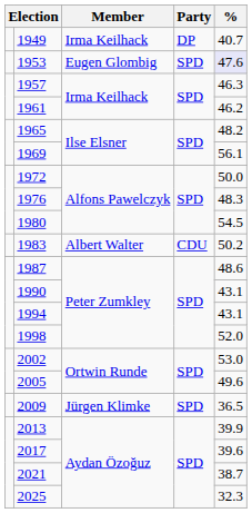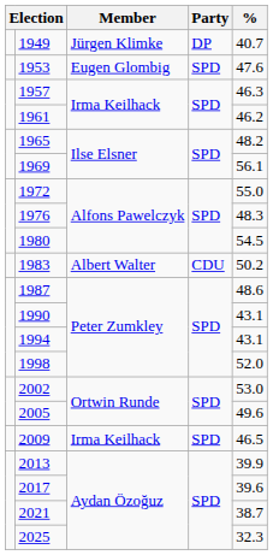 <table class=wikitable>
 <tr>
 <th colspan=2>Election</th>
 <th>Member</th>
 <th>Party</th>
 <th>%</th>
 </tr>
 <tr>
 <td bgcolor=></td>
 <td><a href='#'>1949</a></td>
-<td><a href='#'>Irma Keilhack</a></td>
+<td><a href='#'>Jürgen Klimke</a></td>
 <td><a href='#'>DP</a></td>
 <td align=right>40.7</td>
 </tr>
 <tr>
 <td bgcolor=></td>
 <td><a href='#'>1953</a></td>
 <td><a href='#'>Eugen Glombig</a></td>
 <td><a href='#'>SPD</a></td>
-<td align=right style="background: lavender;">47.6</td>
+<td align=right>47.6</td>
 </tr>
 <tr>
 <td rowspan=2 bgcolor=></td>
 <td><a href='#'>1957</a></td>
 <td rowspan=2><a href='#'>Irma Keilhack</a></td>
 <td rowspan=2><a href='#'>SPD</a></td>
 <td align=right>46.3</td>
 </tr>
 <tr>
 <td><a href='#'>1961</a></td>
 <td align=right>46.2</td>
 </tr>
 <tr>
 <td rowspan=2 bgcolor=></td>
 <td><a href='#'>1965</a></td>
 <td rowspan=2><a href='#'>Ilse Elsner</a></td>
 <td rowspan=2><a href='#'>SPD</a></td>
 <td align=right>48.2</td>
 </tr>
 <tr>
 <td><a href='#'>1969</a></td>
 <td align=right>56.1</td>
 </tr>
 <tr>
 <td rowspan=3 bgcolor=></td>
 <td><a href='#'>1972</a></td>
 <td rowspan=3><a href='#'>Alfons Pawelczyk</a></td>
 <td rowspan=3><a href='#'>SPD</a></td>
-<td align=right>50.0</td>
+<td align=right>55.0</td>
 </tr>
 <tr>
 <td><a href='#'>1976</a></td>
 <td align=right>48.3</td>
 </tr>
 <tr>
 <td><a href='#'>1980</a></td>
 <td align=right>54.5</td>
 </tr>
 <tr>
 <td bgcolor=></td>
 <td><a href='#'>1983</a></td>
 <td><a href='#'>Albert Walter</a></td>
 <td><a href='#'>CDU</a></td>
 <td align=right>50.2</td>
 </tr>
 <tr>
 <td rowspan=4 bgcolor=></td>
 <td><a href='#'>1987</a></td>
 <td rowspan=4><a href='#'>Peter Zumkley</a></td>
 <td rowspan=4><a href='#'>SPD</a></td>
 <td align=right>48.6</td>
 </tr>
 <tr>
 <td><a href='#'>1990</a></td>
 <td align=right>43.1</td>
 </tr>
 <tr>
 <td><a href='#'>1994</a></td>
 <td align=right>43.1</td>
 </tr>
 <tr>
 <td><a href='#'>1998</a></td>
 <td align=right>52.0</td>
 </tr>
 <tr>
 <td rowspan=2 bgcolor=></td>
 <td><a href='#'>2002</a></td>
 <td rowspan=2><a href='#'>Ortwin Runde</a></td>
 <td rowspan=2><a href='#'>SPD</a></td>
 <td align=right>53.0</td>
 </tr>
 <tr>
 <td><a href='#'>2005</a></td>
 <td align=right>49.6</td>
 </tr>
 <tr>
 <td bgcolor=></td>
 <td><a href='#'>2009</a></td>
-<td><a href='#'>Jürgen Klimke</a></td>
+<td><a href='#'>Irma Keilhack</a></td>
 <td><a href='#'>SPD</a></td>
-<td align=right>36.5</td>
+<td align=right>46.5</td>
 </tr>
 <tr>
 <td rowspan=4 bgcolor=></td>
 <td><a href='#'>2013</a></td>
 <td rowspan=4><a href='#'>Aydan Özoğuz</a></td>
 <td rowspan=4><a href='#'>SPD</a></td>
 <td align=right>39.9</td>
 </tr>
 <tr>
 <td><a href='#'>2017</a></td>
 <td align=right>39.6</td>
 </tr>
 <tr>
 <td><a href='#'>2021</a></td>
 <td align=right>38.7</td>
 </tr>
 <tr>
 <td><a href='#'>2025</a></td>
 <td align=right>32.3</td>
 </tr>
 </table>
